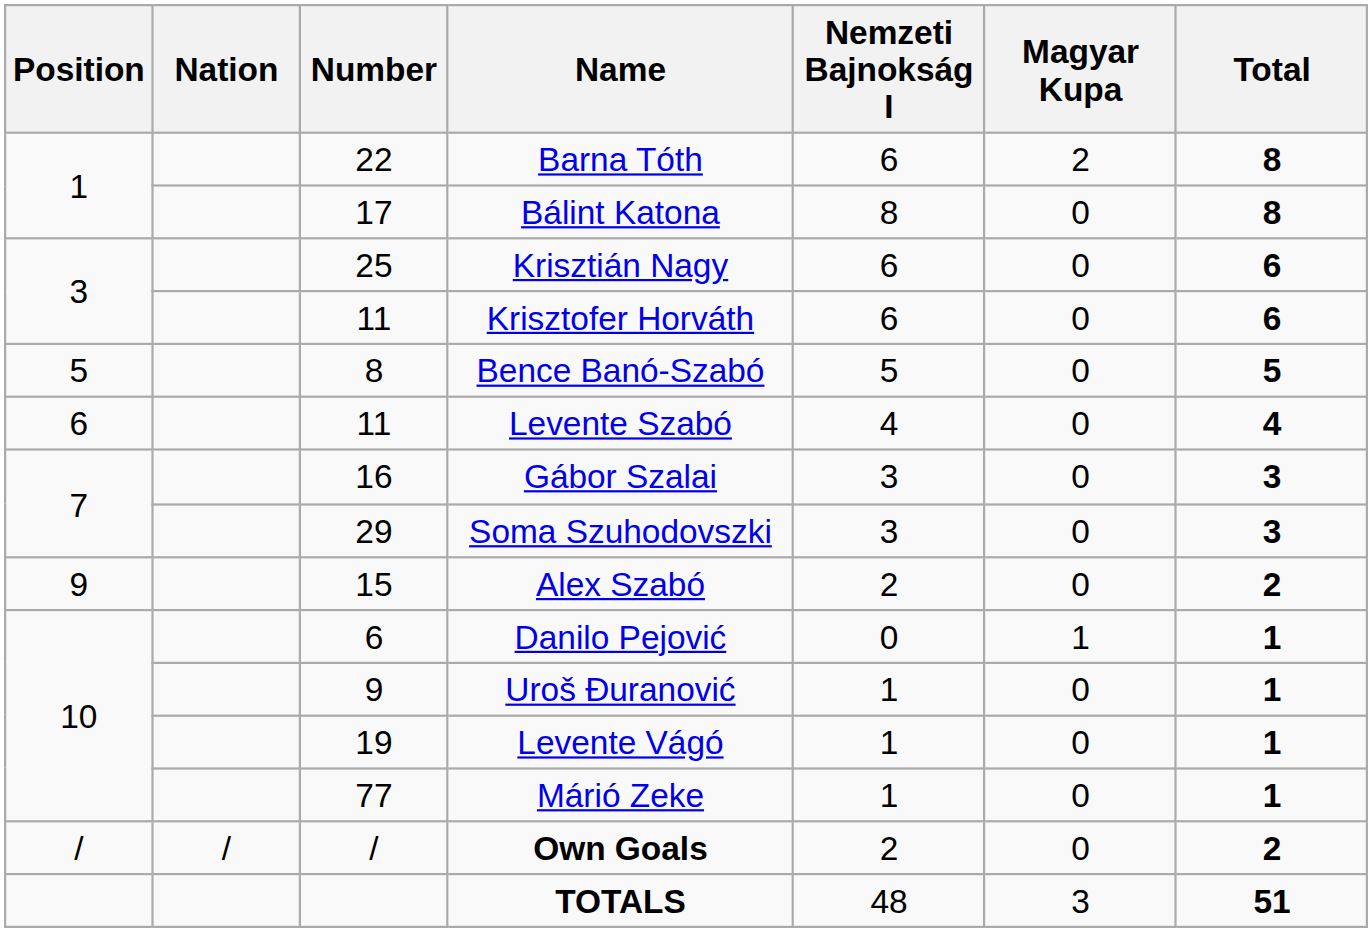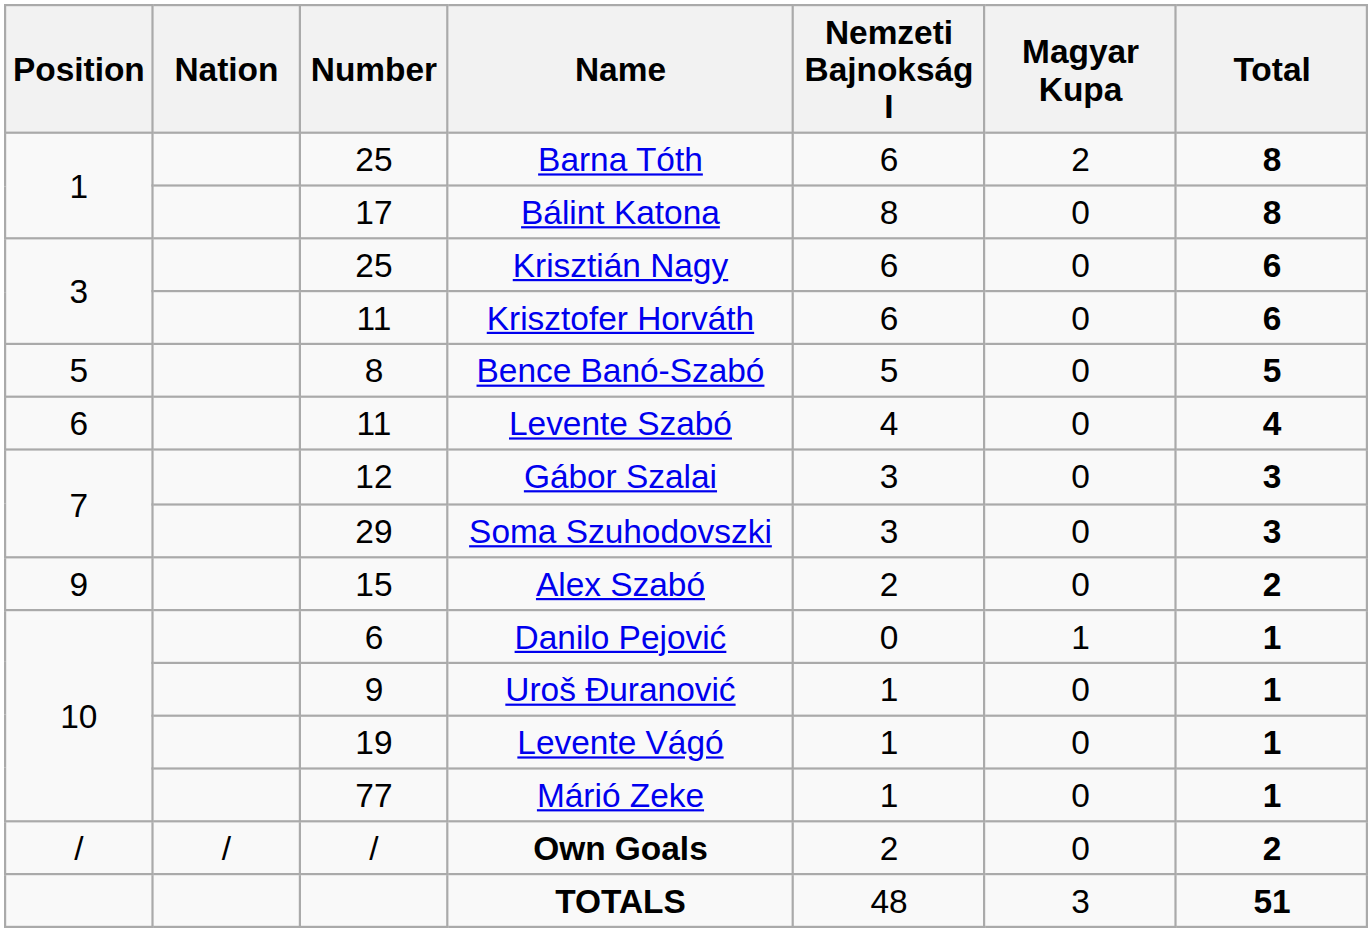 <table class="wikitable" style="font-size: 95%; text-align: center;">
 <tr>
 <th width=60>Position</th>
 <th width=60>Nation</th>
 <th width=60>Number</th>
 <th width=150>Name</th>
 <th width=80>Nemzeti Bajnokság I</th>
 <th width=80>Magyar Kupa</th>
 <th width=80>Total</th>
 </tr>
 <tr>
 <td rowspan="2">1</td>
 <td></td>
-<td>22</td>
+<td>25</td>
 <td><a href='#'>Barna Tóth</a></td>
 <td>6</td>
 <td>2</td>
 <td><strong>8</strong></td>
 </tr>
 <tr>
 <td></td>
 <td>17</td>
 <td><a href='#'>Bálint Katona</a></td>
 <td>8</td>
 <td>0</td>
 <td><strong>8</strong></td>
 </tr>
 <tr>
 <td rowspan="2">3</td>
 <td></td>
 <td>25</td>
 <td><a href='#'>Krisztián Nagy</a></td>
 <td>6</td>
 <td>0</td>
 <td><strong>6</strong></td>
 </tr>
 <tr>
 <td></td>
 <td>11</td>
 <td><a href='#'>Krisztofer Horváth</a></td>
 <td>6</td>
 <td>0</td>
 <td><strong>6</strong></td>
 </tr>
 <tr>
 <td>5</td>
 <td></td>
 <td>8</td>
 <td><a href='#'>Bence Banó-Szabó</a></td>
 <td>5</td>
 <td>0</td>
 <td><strong>5</strong></td>
 </tr>
 <tr>
 <td>6</td>
 <td></td>
 <td>11</td>
 <td><a href='#'>Levente Szabó</a></td>
 <td>4</td>
 <td>0</td>
 <td><strong>4</strong></td>
 </tr>
 <tr>
 <td rowspan="2">7</td>
 <td></td>
-<td>16</td>
+<td>12</td>
 <td><a href='#'>Gábor Szalai</a></td>
 <td>3</td>
 <td>0</td>
 <td><strong>3</strong></td>
 </tr>
 <tr>
 <td></td>
 <td>29</td>
 <td><a href='#'>Soma Szuhodovszki</a></td>
 <td>3</td>
 <td>0</td>
 <td><strong>3</strong></td>
 </tr>
 <tr>
 <td>9</td>
 <td></td>
 <td>15</td>
 <td><a href='#'>Alex Szabó</a></td>
 <td>2</td>
 <td>0</td>
 <td><strong>2</strong></td>
 </tr>
 <tr>
 <td rowspan="4">10</td>
 <td></td>
 <td>6</td>
 <td><a href='#'>Danilo Pejović</a></td>
 <td>0</td>
 <td>1</td>
 <td><strong>1</strong></td>
 </tr>
 <tr>
 <td></td>
 <td>9</td>
 <td><a href='#'>Uroš Đuranović</a></td>
 <td>1</td>
 <td>0</td>
 <td><strong>1</strong></td>
 </tr>
 <tr>
 <td></td>
 <td>19</td>
 <td><a href='#'>Levente Vágó</a></td>
 <td>1</td>
 <td>0</td>
 <td><strong>1</strong></td>
 </tr>
 <tr>
 <td></td>
 <td>77</td>
 <td><a href='#'>Márió Zeke</a></td>
 <td>1</td>
 <td>0</td>
 <td><strong>1</strong></td>
 </tr>
 <tr>
 <td>/</td>
 <td>/</td>
 <td>/</td>
 <td><strong>Own Goals</strong></td>
 <td>2</td>
 <td>0</td>
 <td><strong>2</strong></td>
 </tr>
 <tr>
 <td></td>
 <td></td>
 <td></td>
 <td><strong>TOTALS</strong></td>
 <td>48</td>
 <td>3</td>
 <td><strong>51</strong></td>
 </tr>
 </table>
